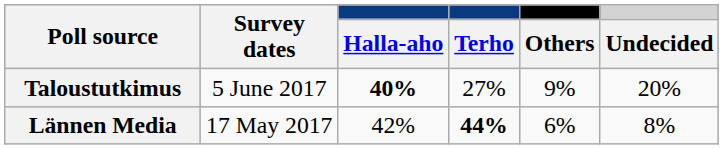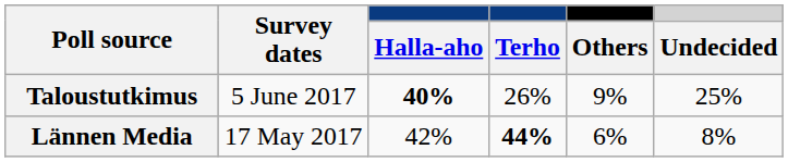 <table class="wikitable" style="text-align:center;">
 <tr bgcolor=lightgray>
 <th rowspan="2" style="width:125px;">Poll source</th>
 <th rowspan="2">Survey<br>dates</th>
 <td bgcolor=#093A80></td>
 <td bgcolor=#093A80></td>
 <td bgcolor=black></td>
 <td bgcolor=lightgray></td>
 </tr>
 <tr>
 <th><a href='#'>Halla-aho</a></th>
 <th><a href='#'>Terho</a></th>
 <th>Others</th>
 <th>Undecided</th>
 </tr>
 <tr>
 <th>Taloustutkimus</th>
 <td>5 June 2017</td>
 <td><strong>40%</strong></td>
-<td>27%</td>
+<td>26%</td>
 <td>9%</td>
-<td>20%</td>
+<td>25%</td>
 </tr>
 <tr>
 <th>Lännen Media</th>
 <td>17 May 2017</td>
 <td>42%</td>
 <td><strong>44%</strong></td>
 <td>6%</td>
 <td>8%</td>
 </tr>
 </table>
